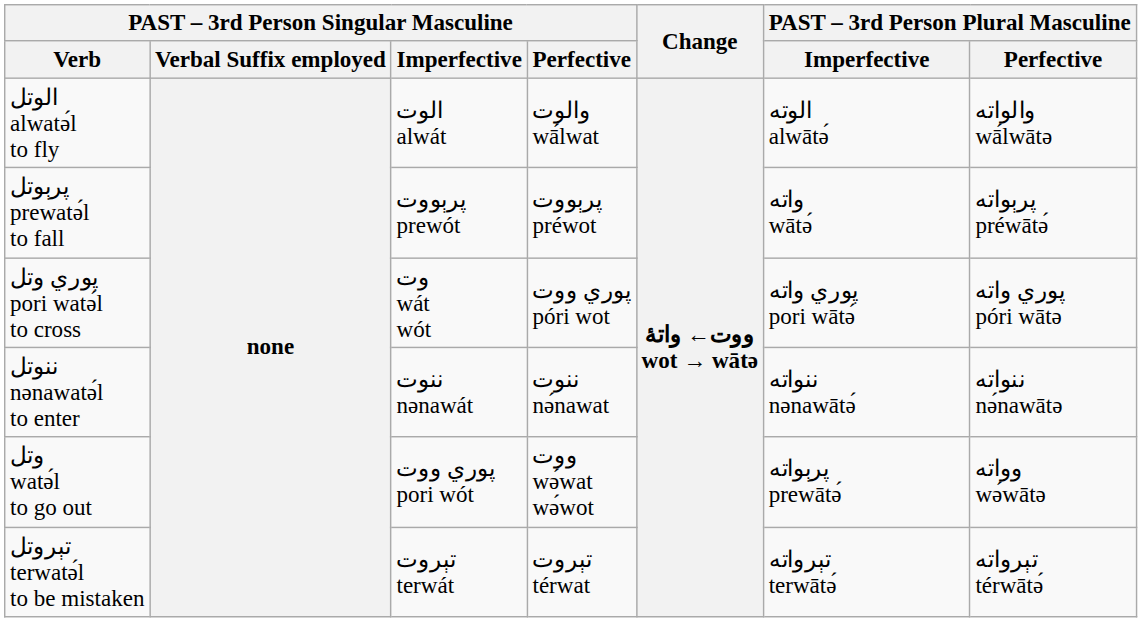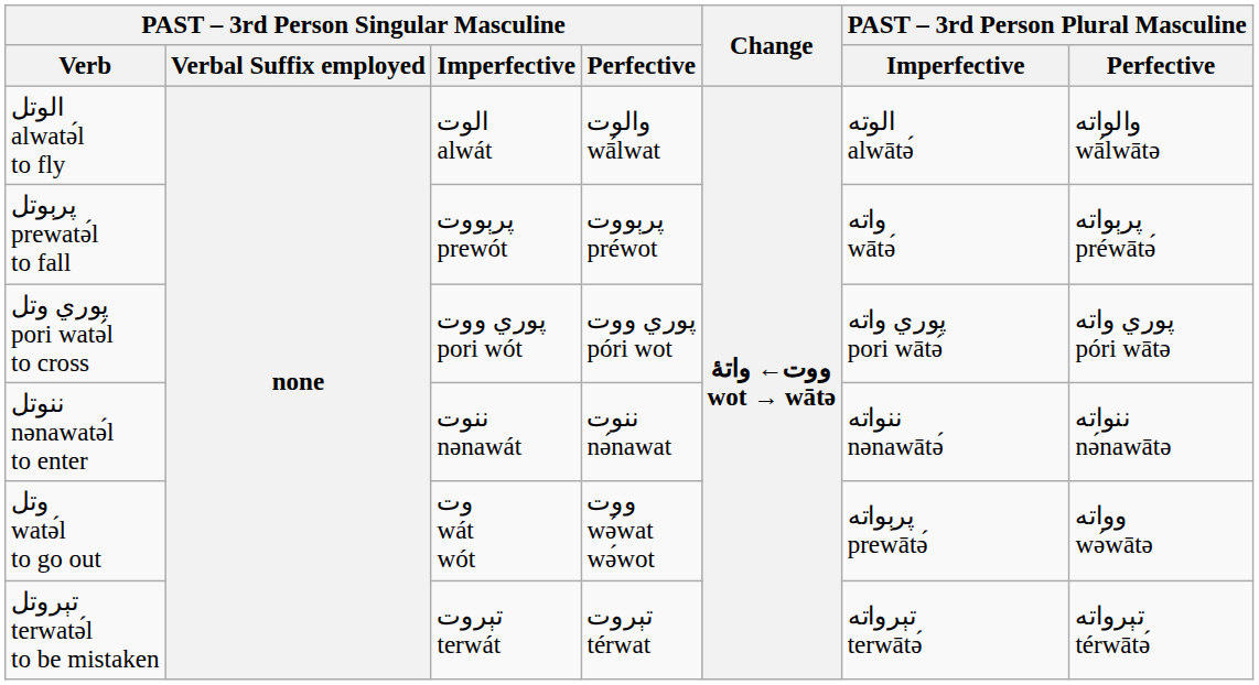 <table class="wikitable">
 <tr>
 <th colspan="4">PAST – 3rd Person  Singular Masculine</th>
 <th rowspan="2">Change</th>
 <th colspan="2">PAST – 3rd Person  Plural Masculine</th>
 </tr>
 <tr>
 <th>Verb</th>
 <th>Verbal Suffix employed</th>
 <th>Imperfective</th>
 <th>Perfective</th>
 <th>Imperfective</th>
 <th>Perfective</th>
 </tr>
 <tr>
 <td>الوتل<br>alwatә́l<br>to fly</td>
 <th rowspan="6"><strong>none</strong></th>
 <td>الوت<br>alwát</td>
 <td>والوت<br>wā́lwat</td>
 <th rowspan="6">ووت← واتۀ<br>wot → wātə</th>
 <td>الوته<br>alwātә́</td>
 <td>والواته<br>wā́lwātə</td>
 </tr>
 <tr>
 <td>پرېوتل<br>prewatә́l<br>to fall</td>
 <td>پرېووت<br>prewót</td>
 <td>پرېووت<br>préwot</td>
 <td>واته<br>wātә́</td>
 <td>پرېواته<br>préwātә́</td>
 </tr>
 <tr>
 <td>پوري وتل<br>pori watә́l<br>to cross</td>
-<td>وت<br>wát<br>wót</td>
+<td>پوري ووت<br>pori wót</td>
 <td>پوري ووت<br>póri wot</td>
 <td>پوري واته<br>pori wātә́</td>
 <td>پوري واته<br>póri wātə</td>
 </tr>
 <tr>
 <td>ننوتل<br>nənawatә́l<br>to enter</td>
 <td>ننوت<br>nənawát</td>
 <td>ننوت<br>nә́nawat</td>
 <td>ننواته<br>nənawātә́</td>
 <td>ننواته<br>nә́nawātə</td>
 </tr>
 <tr>
 <td>وتل<br>watә́l<br>to go out</td>
-<td>پوري ووت<br>pori wót</td>
+<td>وت<br>wát<br>wót</td>
 <td>ووت<br>wә́wat<br>wә́wot</td>
 <td>پرېواته<br>prewātә́</td>
 <td>وواته<br>wә́wātə</td>
 </tr>
 <tr>
 <td>تېروتل<br>terwatә́l<br>to be mistaken</td>
 <td>تېروت<br>terwát</td>
 <td>تېروت<br>térwat</td>
 <td>تېرواته<br>terwātә́</td>
 <td>تېرواته<br>térwātә́</td>
 </tr>
 </table>
